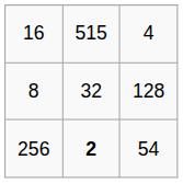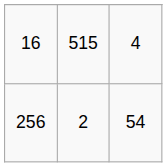 <table class="wikitable" style="margin:0.5em auto;text-align:center;width:9em;height:9em;table-layout:fixed;">
 <tr>
 </tr>
 <tr>
 <td>16</td>
 <td>515</td>
 <td>4</td>
 </tr>
 <tr>
-<td>8</td>
-<td>32</td>
-<td>128</td>
-</tr>
-<tr>
 <td>256</td>
-<td><strong>2</strong></td>
+<td>2</td>
 <td>54</td>
 </tr>
 </table>
